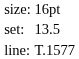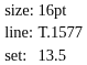 <table style="margin-left:40px;">
 <tr>
 <td>size:</td>
 <td>16pt</td>
 </tr>
 <tr>
+<td>line:</td>
+<td>T.1577</td>
+</tr>
+<tr>
 <td>set:</td>
 <td>13.5</td>
 </tr>
-<tr>
-<td>line:</td>
-<td>T.1577</td>
-</tr>
 </table>
